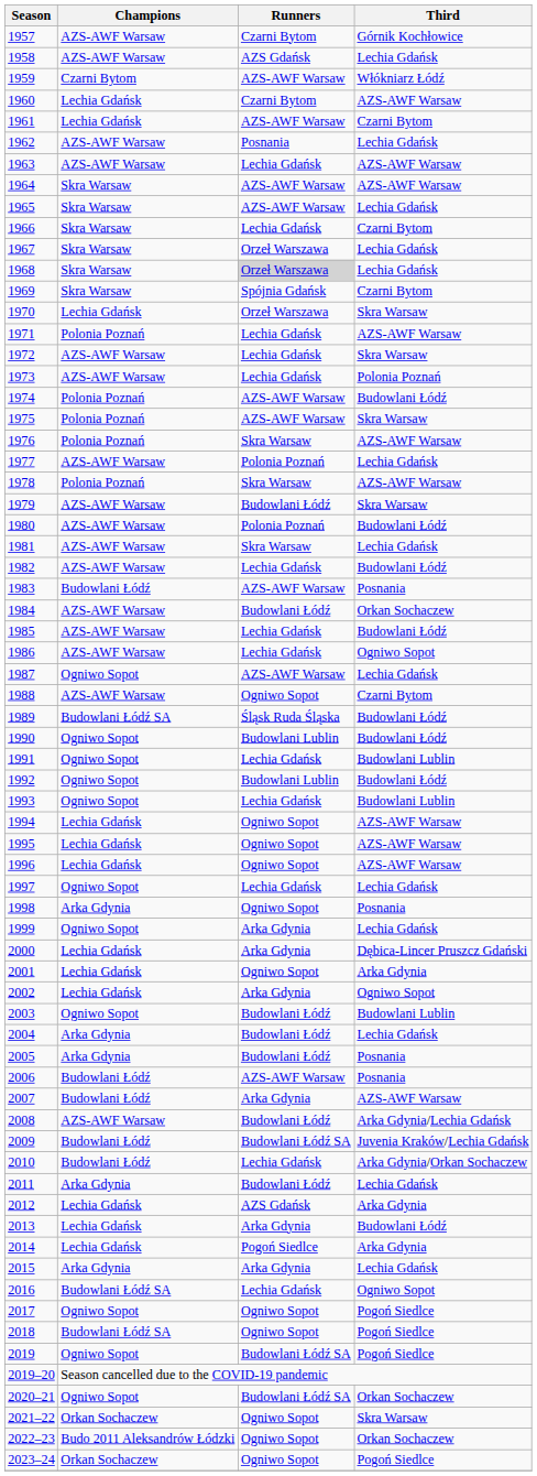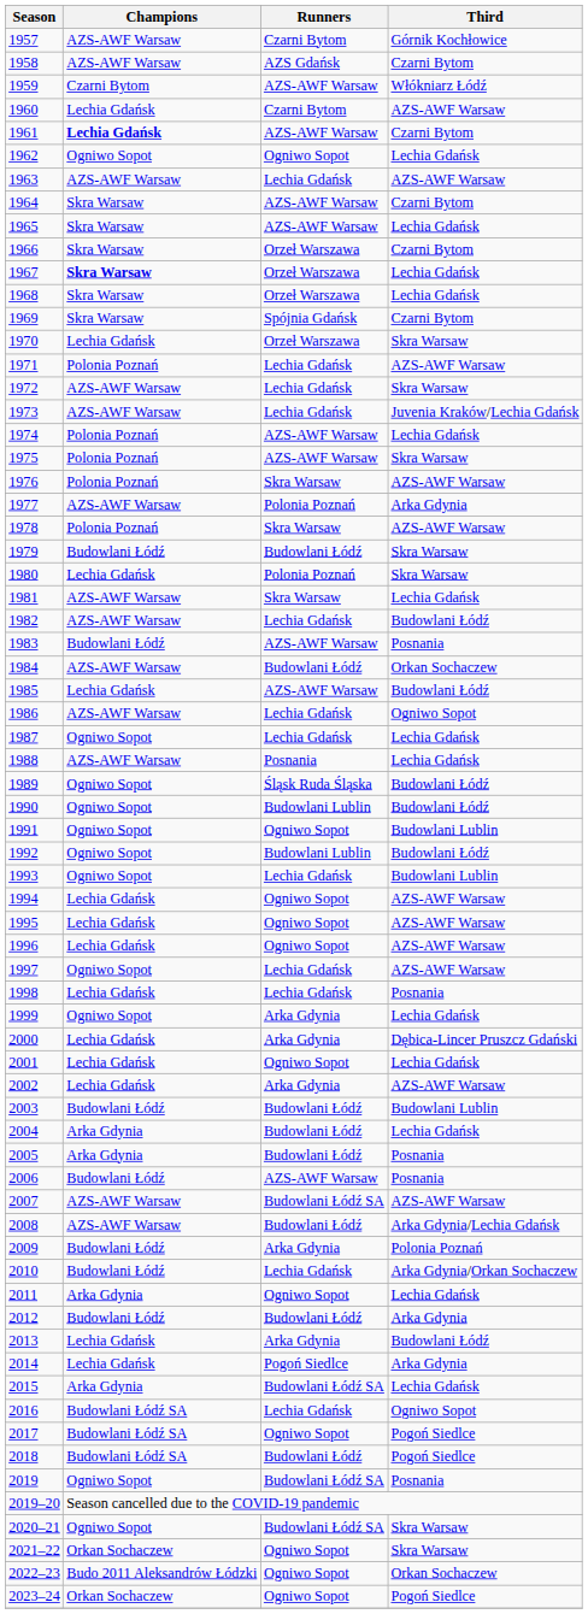 <table class="wikitable">
 <tr>
 <th>Season</th>
 <th>Champions</th>
 <th>Runners</th>
 <th>Third</th>
 </tr>
 <tr>
 <td><a href='#'>1957</a></td>
 <td><a href='#'>AZS-AWF Warsaw</a></td>
 <td><a href='#'>Czarni Bytom</a></td>
 <td><a href='#'>Górnik Kochłowice</a></td>
 </tr>
 <tr>
 <td><a href='#'>1958</a></td>
 <td><a href='#'>AZS-AWF Warsaw</a></td>
 <td><a href='#'>AZS Gdańsk</a></td>
-<td><a href='#'>Lechia Gdańsk</a></td>
+<td><a href='#'>Czarni Bytom</a></td>
 </tr>
 <tr>
 <td><a href='#'>1959</a></td>
 <td><a href='#'>Czarni Bytom</a></td>
 <td><a href='#'>AZS-AWF Warsaw</a></td>
 <td><a href='#'>Włókniarz Łódź</a></td>
 </tr>
 <tr>
 <td><a href='#'>1960</a></td>
 <td><a href='#'>Lechia Gdańsk</a></td>
 <td><a href='#'>Czarni Bytom</a></td>
 <td><a href='#'>AZS-AWF Warsaw</a></td>
 </tr>
 <tr>
 <td><a href='#'>1961</a></td>
-<td><a href='#'>Lechia Gdańsk</a></td>
+<td><strong><a href='#'>Lechia Gdańsk</a></strong></td>
 <td><a href='#'>AZS-AWF Warsaw</a></td>
 <td><a href='#'>Czarni Bytom</a></td>
 </tr>
 <tr>
 <td><a href='#'>1962</a></td>
-<td><a href='#'>AZS-AWF Warsaw</a></td>
-<td><a href='#'>Posnania</a></td>
+<td><a href='#'>Ogniwo Sopot</a></td>
+<td><a href='#'>Ogniwo Sopot</a></td>
 <td><a href='#'>Lechia Gdańsk</a></td>
 </tr>
 <tr>
 <td><a href='#'>1963</a></td>
 <td><a href='#'>AZS-AWF Warsaw</a></td>
 <td><a href='#'>Lechia Gdańsk</a></td>
 <td><a href='#'>AZS-AWF Warsaw</a></td>
 </tr>
 <tr>
 <td><a href='#'>1964</a></td>
 <td><a href='#'>Skra Warsaw</a></td>
 <td><a href='#'>AZS-AWF Warsaw</a></td>
-<td><a href='#'>AZS-AWF Warsaw</a></td>
+<td><a href='#'>Czarni Bytom</a></td>
 </tr>
 <tr>
 <td><a href='#'>1965</a></td>
 <td><a href='#'>Skra Warsaw</a></td>
 <td><a href='#'>AZS-AWF Warsaw</a></td>
 <td><a href='#'>Lechia Gdańsk</a></td>
 </tr>
 <tr>
 <td><a href='#'>1966</a></td>
 <td><a href='#'>Skra Warsaw</a></td>
-<td><a href='#'>Lechia Gdańsk</a></td>
+<td><a href='#'>Orzeł Warszawa</a></td>
 <td><a href='#'>Czarni Bytom</a></td>
 </tr>
 <tr>
 <td><a href='#'>1967</a></td>
-<td><a href='#'>Skra Warsaw</a></td>
+<td><strong><a href='#'>Skra Warsaw</a></strong></td>
 <td><a href='#'>Orzeł Warszawa</a></td>
 <td><a href='#'>Lechia Gdańsk</a></td>
 </tr>
 <tr>
 <td><a href='#'>1968</a></td>
 <td><a href='#'>Skra Warsaw</a></td>
-<td style="background: lightgrey;"><a href='#'>Orzeł Warszawa</a></td>
+<td><a href='#'>Orzeł Warszawa</a></td>
 <td><a href='#'>Lechia Gdańsk</a></td>
 </tr>
 <tr>
 <td><a href='#'>1969</a></td>
 <td><a href='#'>Skra Warsaw</a></td>
 <td><a href='#'>Spójnia Gdańsk</a></td>
 <td><a href='#'>Czarni Bytom</a></td>
 </tr>
 <tr>
 <td><a href='#'>1970</a></td>
 <td><a href='#'>Lechia Gdańsk</a></td>
 <td><a href='#'>Orzeł Warszawa</a></td>
 <td><a href='#'>Skra Warsaw</a></td>
 </tr>
 <tr>
 <td><a href='#'>1971</a></td>
 <td><a href='#'>Polonia Poznań</a></td>
 <td><a href='#'>Lechia Gdańsk</a></td>
 <td><a href='#'>AZS-AWF Warsaw</a></td>
 </tr>
 <tr>
 <td><a href='#'>1972</a></td>
 <td><a href='#'>AZS-AWF Warsaw</a></td>
 <td><a href='#'>Lechia Gdańsk</a></td>
 <td><a href='#'>Skra Warsaw</a></td>
 </tr>
 <tr>
 <td><a href='#'>1973</a></td>
 <td><a href='#'>AZS-AWF Warsaw</a></td>
 <td><a href='#'>Lechia Gdańsk</a></td>
-<td><a href='#'>Polonia Poznań</a></td>
+<td><a href='#'>Juvenia Kraków</a>/<a href='#'>Lechia Gdańsk</a></td>
 </tr>
 <tr>
 <td><a href='#'>1974</a></td>
 <td><a href='#'>Polonia Poznań</a></td>
 <td><a href='#'>AZS-AWF Warsaw</a></td>
-<td><a href='#'>Budowlani Łódź</a></td>
+<td><a href='#'>Lechia Gdańsk</a></td>
 </tr>
 <tr>
 <td><a href='#'>1975</a></td>
 <td><a href='#'>Polonia Poznań</a></td>
 <td><a href='#'>AZS-AWF Warsaw</a></td>
 <td><a href='#'>Skra Warsaw</a></td>
 </tr>
 <tr>
 <td><a href='#'>1976</a></td>
 <td><a href='#'>Polonia Poznań</a></td>
 <td><a href='#'>Skra Warsaw</a></td>
 <td><a href='#'>AZS-AWF Warsaw</a></td>
 </tr>
 <tr>
 <td><a href='#'>1977</a></td>
 <td><a href='#'>AZS-AWF Warsaw</a></td>
 <td><a href='#'>Polonia Poznań</a></td>
-<td><a href='#'>Lechia Gdańsk</a></td>
+<td><a href='#'>Arka Gdynia</a></td>
 </tr>
 <tr>
 <td><a href='#'>1978</a></td>
 <td><a href='#'>Polonia Poznań</a></td>
 <td><a href='#'>Skra Warsaw</a></td>
 <td><a href='#'>AZS-AWF Warsaw</a></td>
 </tr>
 <tr>
 <td><a href='#'>1979</a></td>
-<td><a href='#'>AZS-AWF Warsaw</a></td>
+<td><a href='#'>Budowlani Łódź</a></td>
 <td><a href='#'>Budowlani Łódź</a></td>
 <td><a href='#'>Skra Warsaw</a></td>
 </tr>
 <tr>
 <td><a href='#'>1980</a></td>
-<td><a href='#'>AZS-AWF Warsaw</a></td>
+<td><a href='#'>Lechia Gdańsk</a></td>
 <td><a href='#'>Polonia Poznań</a></td>
-<td><a href='#'>Budowlani Łódź</a></td>
+<td><a href='#'>Skra Warsaw</a></td>
 </tr>
 <tr>
 <td><a href='#'>1981</a></td>
 <td><a href='#'>AZS-AWF Warsaw</a></td>
 <td><a href='#'>Skra Warsaw</a></td>
 <td><a href='#'>Lechia Gdańsk</a></td>
 </tr>
 <tr>
 <td><a href='#'>1982</a></td>
 <td><a href='#'>AZS-AWF Warsaw</a></td>
 <td><a href='#'>Lechia Gdańsk</a></td>
 <td><a href='#'>Budowlani Łódź</a></td>
 </tr>
 <tr>
 <td><a href='#'>1983</a></td>
 <td><a href='#'>Budowlani Łódź</a></td>
 <td><a href='#'>AZS-AWF Warsaw</a></td>
 <td><a href='#'>Posnania</a></td>
 </tr>
 <tr>
 <td><a href='#'>1984</a></td>
 <td><a href='#'>AZS-AWF Warsaw</a></td>
 <td><a href='#'>Budowlani Łódź</a></td>
 <td><a href='#'>Orkan Sochaczew</a></td>
 </tr>
 <tr>
 <td><a href='#'>1985</a></td>
+<td><a href='#'>Lechia Gdańsk</a></td>
 <td><a href='#'>AZS-AWF Warsaw</a></td>
-<td><a href='#'>Lechia Gdańsk</a></td>
 <td><a href='#'>Budowlani Łódź</a></td>
 </tr>
 <tr>
 <td><a href='#'>1986</a></td>
 <td><a href='#'>AZS-AWF Warsaw</a></td>
 <td><a href='#'>Lechia Gdańsk</a></td>
 <td><a href='#'>Ogniwo Sopot</a></td>
 </tr>
 <tr>
 <td><a href='#'>1987</a></td>
 <td><a href='#'>Ogniwo Sopot</a></td>
-<td><a href='#'>AZS-AWF Warsaw</a></td>
+<td><a href='#'>Lechia Gdańsk</a></td>
 <td><a href='#'>Lechia Gdańsk</a></td>
 </tr>
 <tr>
 <td><a href='#'>1988</a></td>
 <td><a href='#'>AZS-AWF Warsaw</a></td>
-<td><a href='#'>Ogniwo Sopot</a></td>
-<td><a href='#'>Czarni Bytom</a></td>
+<td><a href='#'>Posnania</a></td>
+<td><a href='#'>Lechia Gdańsk</a></td>
 </tr>
 <tr>
 <td><a href='#'>1989</a></td>
-<td><a href='#'>Budowlani Łódź SA</a></td>
+<td><a href='#'>Ogniwo Sopot</a></td>
 <td><a href='#'>Śląsk Ruda Śląska</a></td>
 <td><a href='#'>Budowlani Łódź</a></td>
 </tr>
 <tr>
 <td><a href='#'>1990</a></td>
 <td><a href='#'>Ogniwo Sopot</a></td>
 <td><a href='#'>Budowlani Lublin</a></td>
 <td><a href='#'>Budowlani Łódź</a></td>
 </tr>
 <tr>
 <td><a href='#'>1991</a></td>
 <td><a href='#'>Ogniwo Sopot</a></td>
-<td><a href='#'>Lechia Gdańsk</a></td>
+<td><a href='#'>Ogniwo Sopot</a></td>
 <td><a href='#'>Budowlani Lublin</a></td>
 </tr>
 <tr>
 <td><a href='#'>1992</a></td>
 <td><a href='#'>Ogniwo Sopot</a></td>
 <td><a href='#'>Budowlani Lublin</a></td>
 <td><a href='#'>Budowlani Łódź</a></td>
 </tr>
 <tr>
 <td><a href='#'>1993</a></td>
 <td><a href='#'>Ogniwo Sopot</a></td>
 <td><a href='#'>Lechia Gdańsk</a></td>
 <td><a href='#'>Budowlani Lublin</a></td>
 </tr>
 <tr>
 <td><a href='#'>1994</a></td>
 <td><a href='#'>Lechia Gdańsk</a></td>
 <td><a href='#'>Ogniwo Sopot</a></td>
 <td><a href='#'>AZS-AWF Warsaw</a></td>
 </tr>
 <tr>
 <td><a href='#'>1995</a></td>
 <td><a href='#'>Lechia Gdańsk</a></td>
 <td><a href='#'>Ogniwo Sopot</a></td>
 <td><a href='#'>AZS-AWF Warsaw</a></td>
 </tr>
 <tr>
 <td><a href='#'>1996</a></td>
 <td><a href='#'>Lechia Gdańsk</a></td>
 <td><a href='#'>Ogniwo Sopot</a></td>
 <td><a href='#'>AZS-AWF Warsaw</a></td>
 </tr>
 <tr>
 <td><a href='#'>1997</a></td>
 <td><a href='#'>Ogniwo Sopot</a></td>
 <td><a href='#'>Lechia Gdańsk</a></td>
-<td><a href='#'>Lechia Gdańsk</a></td>
+<td><a href='#'>AZS-AWF Warsaw</a></td>
 </tr>
 <tr>
 <td><a href='#'>1998</a></td>
-<td><a href='#'>Arka Gdynia</a></td>
-<td><a href='#'>Ogniwo Sopot</a></td>
+<td><a href='#'>Lechia Gdańsk</a></td>
+<td><a href='#'>Lechia Gdańsk</a></td>
 <td><a href='#'>Posnania</a></td>
 </tr>
 <tr>
 <td><a href='#'>1999</a></td>
 <td><a href='#'>Ogniwo Sopot</a></td>
 <td><a href='#'>Arka Gdynia</a></td>
 <td><a href='#'>Lechia Gdańsk</a></td>
 </tr>
 <tr>
 <td><a href='#'>2000</a></td>
 <td><a href='#'>Lechia Gdańsk</a></td>
 <td><a href='#'>Arka Gdynia</a></td>
 <td><a href='#'>Dębica-Lincer Pruszcz Gdański</a></td>
 </tr>
 <tr>
 <td><a href='#'>2001</a></td>
 <td><a href='#'>Lechia Gdańsk</a></td>
 <td><a href='#'>Ogniwo Sopot</a></td>
-<td><a href='#'>Arka Gdynia</a></td>
+<td><a href='#'>Lechia Gdańsk</a></td>
 </tr>
 <tr>
 <td><a href='#'>2002</a></td>
 <td><a href='#'>Lechia Gdańsk</a></td>
 <td><a href='#'>Arka Gdynia</a></td>
-<td><a href='#'>Ogniwo Sopot</a></td>
+<td><a href='#'>AZS-AWF Warsaw</a></td>
 </tr>
 <tr>
 <td><a href='#'>2003</a></td>
-<td><a href='#'>Ogniwo Sopot</a></td>
+<td><a href='#'>Budowlani Łódź</a></td>
 <td><a href='#'>Budowlani Łódź</a></td>
 <td><a href='#'>Budowlani Lublin</a></td>
 </tr>
 <tr>
 <td><a href='#'>2004</a></td>
 <td><a href='#'>Arka Gdynia</a></td>
 <td><a href='#'>Budowlani Łódź</a></td>
 <td><a href='#'>Lechia Gdańsk</a></td>
 </tr>
 <tr>
 <td><a href='#'>2005</a></td>
 <td><a href='#'>Arka Gdynia</a></td>
 <td><a href='#'>Budowlani Łódź</a></td>
 <td><a href='#'>Posnania</a></td>
 </tr>
 <tr>
 <td><a href='#'>2006</a></td>
 <td><a href='#'>Budowlani Łódź</a></td>
 <td><a href='#'>AZS-AWF Warsaw</a></td>
 <td><a href='#'>Posnania</a></td>
 </tr>
 <tr>
 <td><a href='#'>2007</a></td>
-<td><a href='#'>Budowlani Łódź</a></td>
-<td><a href='#'>Arka Gdynia</a></td>
+<td><a href='#'>AZS-AWF Warsaw</a></td>
+<td><a href='#'>Budowlani Łódź SA</a></td>
 <td><a href='#'>AZS-AWF Warsaw</a></td>
 </tr>
 <tr>
 <td><a href='#'>2008</a></td>
 <td><a href='#'>AZS-AWF Warsaw</a></td>
 <td><a href='#'>Budowlani Łódź</a></td>
 <td><a href='#'>Arka Gdynia</a>/<a href='#'>Lechia Gdańsk</a></td>
 </tr>
 <tr>
 <td><a href='#'>2009</a></td>
 <td><a href='#'>Budowlani Łódź</a></td>
-<td><a href='#'>Budowlani Łódź SA</a></td>
-<td><a href='#'>Juvenia Kraków</a>/<a href='#'>Lechia Gdańsk</a></td>
+<td><a href='#'>Arka Gdynia</a></td>
+<td><a href='#'>Polonia Poznań</a></td>
 </tr>
 <tr>
 <td><a href='#'>2010</a></td>
 <td><a href='#'>Budowlani Łódź</a></td>
 <td><a href='#'>Lechia Gdańsk</a></td>
 <td><a href='#'>Arka Gdynia</a>/<a href='#'>Orkan Sochaczew</a></td>
 </tr>
 <tr>
 <td><a href='#'>2011</a></td>
 <td><a href='#'>Arka Gdynia</a></td>
-<td><a href='#'>Budowlani Łódź</a></td>
+<td><a href='#'>Ogniwo Sopot</a></td>
 <td><a href='#'>Lechia Gdańsk</a></td>
 </tr>
 <tr>
 <td><a href='#'>2012</a></td>
-<td><a href='#'>Lechia Gdańsk</a></td>
-<td><a href='#'>AZS Gdańsk</a></td>
+<td><a href='#'>Budowlani Łódź</a></td>
+<td><a href='#'>Budowlani Łódź</a></td>
 <td><a href='#'>Arka Gdynia</a></td>
 </tr>
 <tr>
 <td><a href='#'>2013</a></td>
 <td><a href='#'>Lechia Gdańsk</a></td>
 <td><a href='#'>Arka Gdynia</a></td>
 <td><a href='#'>Budowlani Łódź</a></td>
 </tr>
 <tr>
 <td><a href='#'>2014</a></td>
 <td><a href='#'>Lechia Gdańsk</a></td>
 <td><a href='#'>Pogoń Siedlce</a></td>
 <td><a href='#'>Arka Gdynia</a></td>
 </tr>
 <tr>
 <td><a href='#'>2015</a></td>
 <td><a href='#'>Arka Gdynia</a></td>
-<td><a href='#'>Arka Gdynia</a></td>
+<td><a href='#'>Budowlani Łódź SA</a></td>
 <td><a href='#'>Lechia Gdańsk</a></td>
 </tr>
 <tr>
 <td><a href='#'>2016</a></td>
 <td><a href='#'>Budowlani Łódź SA</a></td>
 <td><a href='#'>Lechia Gdańsk</a></td>
 <td><a href='#'>Ogniwo Sopot</a></td>
 </tr>
 <tr>
 <td><a href='#'>2017</a></td>
-<td><a href='#'>Ogniwo Sopot</a></td>
+<td><a href='#'>Budowlani Łódź SA</a></td>
 <td><a href='#'>Ogniwo Sopot</a></td>
 <td><a href='#'>Pogoń Siedlce</a></td>
 </tr>
 <tr>
 <td><a href='#'>2018</a></td>
 <td><a href='#'>Budowlani Łódź SA</a></td>
-<td><a href='#'>Ogniwo Sopot</a></td>
+<td><a href='#'>Budowlani Łódź</a></td>
 <td><a href='#'>Pogoń Siedlce</a></td>
 </tr>
 <tr>
 <td><a href='#'>2019</a></td>
 <td><a href='#'>Ogniwo Sopot</a></td>
 <td><a href='#'>Budowlani Łódź SA</a></td>
-<td><a href='#'>Pogoń Siedlce</a></td>
+<td><a href='#'>Posnania</a></td>
 </tr>
 <tr>
 <td><a href='#'>2019–20</a></td>
 <td colspan=8>Season cancelled due to the <a href='#'>COVID-19 pandemic</a></td>
 </tr>
 <tr>
 <td><a href='#'>2020–21</a></td>
 <td><a href='#'>Ogniwo Sopot</a></td>
 <td><a href='#'>Budowlani Łódź SA</a></td>
-<td><a href='#'>Orkan Sochaczew</a></td>
+<td><a href='#'>Skra Warsaw</a></td>
 </tr>
 <tr>
 <td><a href='#'>2021–22</a></td>
 <td><a href='#'>Orkan Sochaczew</a></td>
 <td><a href='#'>Ogniwo Sopot</a></td>
 <td><a href='#'>Skra Warsaw</a></td>
 </tr>
 <tr>
 <td><a href='#'>2022–23</a></td>
 <td><a href='#'>Budo 2011 Aleksandrów Łódzki</a></td>
 <td><a href='#'>Ogniwo Sopot</a></td>
 <td><a href='#'>Orkan Sochaczew</a></td>
 </tr>
 <tr>
 <td><a href='#'>2023–24</a></td>
 <td><a href='#'>Orkan Sochaczew</a></td>
 <td><a href='#'>Ogniwo Sopot</a></td>
 <td><a href='#'>Pogoń Siedlce</a></td>
 </tr>
 <tr>
 </tr>
 </table>
